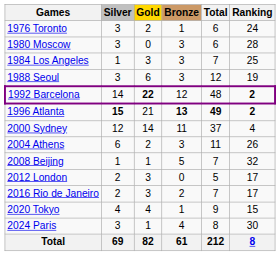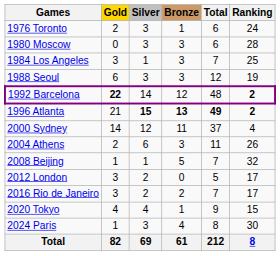 <table class="wikitable sortable" style="text-align:center">
 <tr>
 <th>Games</th>
+<th style="background-color:gold;">Gold</th>
 <th style="background-color:silver;">Silver</th>
-<th style="background-color:gold;">Gold</th>
 <th style="background-color:#c96;">Bronze</th>
 <th>Total</th>
 <th>Ranking</th>
 </tr>
 <tr>
 <td align="left"> <a href='#'>1976 Toronto</a></td>
+<td>2</td>
 <td>3</td>
-<td>2</td>
 <td>1</td>
 <td>6</td>
 <td>24</td>
 </tr>
 <tr>
 <td align="left"> <a href='#'>1980 Moscow</a></td>
+<td>0</td>
 <td>3</td>
-<td>0</td>
 <td>3</td>
 <td>6</td>
 <td>28</td>
 </tr>
 <tr>
 <td align="left"> <a href='#'>1984 Los Angeles</a></td>
+<td>3</td>
 <td>1</td>
-<td>3</td>
 <td>3</td>
 <td>7</td>
 <td>25</td>
 </tr>
 <tr>
 <td align="left"> <a href='#'>1988 Seoul</a></td>
+<td>6</td>
 <td>3</td>
-<td>6</td>
 <td>3</td>
 <td>12</td>
 <td>19</td>
 </tr>
 <tr align="center" style="border: 3px solid purple">
 <td align="left"> <a href='#'>1992 Barcelona</a></td>
+<td><strong>22</strong></td>
 <td>14</td>
-<td><strong>22</strong></td>
 <td>12</td>
 <td>48</td>
 <td><strong>2</strong></td>
 </tr>
 <tr>
 <td align="left"> <a href='#'>1996 Atlanta</a></td>
+<td>21</td>
 <td><strong>15</strong></td>
-<td>21</td>
 <td><strong>13</strong></td>
 <td><strong>49</strong></td>
 <td><strong>2</strong></td>
 </tr>
 <tr>
 <td align="left"> <a href='#'>2000 Sydney</a></td>
+<td>14</td>
 <td>12</td>
-<td>14</td>
 <td>11</td>
 <td>37</td>
 <td>4</td>
 </tr>
 <tr>
 <td align="left"> <a href='#'>2004 Athens</a></td>
+<td>2</td>
 <td>6</td>
-<td>2</td>
 <td>3</td>
 <td>11</td>
 <td>26</td>
 </tr>
 <tr>
 <td align="left"> <a href='#'>2008 Beijing</a></td>
 <td>1</td>
 <td>1</td>
 <td>5</td>
 <td>7</td>
 <td>32</td>
 </tr>
 <tr>
 <td align="left"> <a href='#'>2012 London</a></td>
+<td>3</td>
 <td>2</td>
-<td>3</td>
 <td>0</td>
 <td>5</td>
 <td>17</td>
 </tr>
 <tr>
 <td align="left"> <a href='#'>2016 Rio de Janeiro</a></td>
+<td>3</td>
 <td>2</td>
-<td>3</td>
 <td>2</td>
 <td>7</td>
 <td>17</td>
 </tr>
 <tr>
 <td align="left"> <a href='#'>2020 Tokyo</a></td>
 <td>4</td>
 <td>4</td>
 <td>1</td>
 <td>9</td>
 <td>15</td>
 </tr>
 <tr>
 <td align="left"> <a href='#'>2024 Paris</a></td>
+<td>1</td>
 <td>3</td>
-<td>1</td>
 <td>4</td>
 <td>8</td>
 <td>30</td>
 </tr>
 <tr>
 <th>Total</th>
+<th>82</th>
 <th>69</th>
-<th>82</th>
 <th>61</th>
 <th>212</th>
 <th><a href='#'>8</a></th>
 </tr>
 </table>
